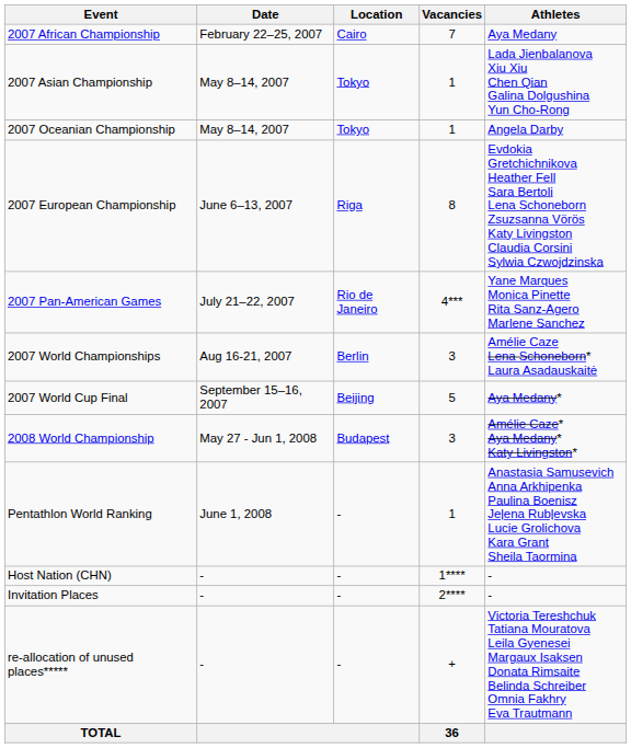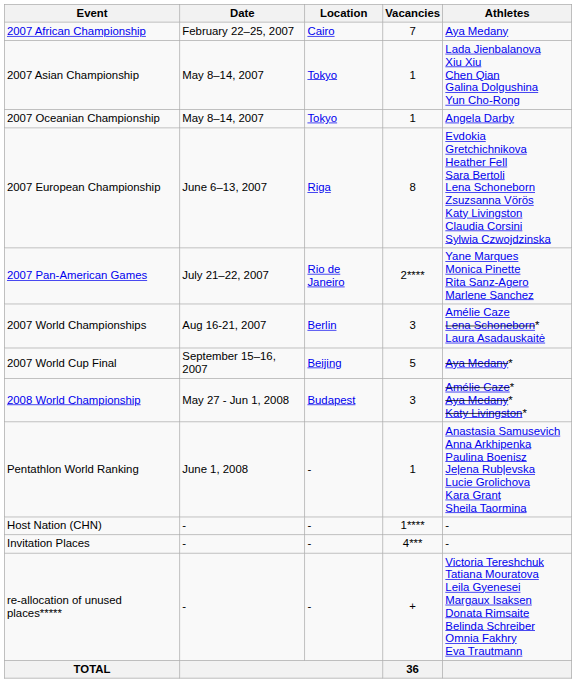 <table class=wikitable width=800>
 <tr>
 <th>Event</th>
 <th>Date</th>
 <th>Location</th>
 <th>Vacancies</th>
 <th>Athletes</th>
 </tr>
 <tr>
 <td><a href='#'>2007 African Championship</a></td>
 <td>February 22–25, 2007</td>
 <td> <a href='#'>Cairo</a></td>
 <td align="center">7</td>
 <td> <a href='#'>Aya Medany</a></td>
 </tr>
 <tr>
 <td>2007 Asian Championship</td>
 <td>May 8–14, 2007</td>
 <td> <a href='#'>Tokyo</a></td>
 <td align="center">1</td>
 <td> <a href='#'>Lada Jienbalanova</a><br> <a href='#'>Xiu Xiu</a><br> <a href='#'>Chen Qian</a><br> <a href='#'>Galina Dolgushina</a><br> <a href='#'>Yun Cho-Rong</a></td>
 </tr>
 <tr>
 <td>2007 Oceanian Championship</td>
 <td>May 8–14, 2007</td>
 <td> <a href='#'>Tokyo</a></td>
 <td align="center">1</td>
 <td> <a href='#'>Angela Darby</a></td>
 </tr>
 <tr>
 <td>2007 European Championship</td>
 <td>June 6–13, 2007</td>
 <td> <a href='#'>Riga</a></td>
 <td align="center">8</td>
 <td> <a href='#'>Evdokia Gretchichnikova</a><br> <a href='#'>Heather Fell</a><br> <a href='#'>Sara Bertoli</a><br> <a href='#'>Lena Schoneborn</a><br> <a href='#'>Zsuzsanna Vörös</a><br> <a href='#'>Katy Livingston</a><br> <a href='#'>Claudia Corsini</a><br> <a href='#'>Sylwia Czwojdzinska</a></td>
 </tr>
 <tr>
 <td><a href='#'>2007 Pan-American Games</a></td>
 <td>July 21–22, 2007</td>
 <td> <a href='#'>Rio de Janeiro</a></td>
-<td align="center">4***</td>
+<td align="center">2****</td>
 <td> <a href='#'>Yane Marques</a><br> <a href='#'>Monica Pinette</a><br> <a href='#'>Rita Sanz-Agero</a><br> <a href='#'>Marlene Sanchez</a></td>
 </tr>
 <tr>
 <td>2007 World Championships</td>
 <td>Aug 16-21, 2007</td>
 <td> <a href='#'>Berlin</a></td>
 <td align="center">3</td>
 <td> <a href='#'>Amélie Caze</a><br><s> <a href='#'>Lena Schoneborn</a></s>*<br> <a href='#'>Laura Asadauskaitė</a></td>
 </tr>
 <tr>
 <td>2007 World Cup Final</td>
 <td>September 15–16, 2007</td>
 <td> <a href='#'>Beijing</a></td>
 <td align="center">5</td>
 <td><s> <a href='#'>Aya Medany</a></s>*</td>
 </tr>
 <tr>
 <td><a href='#'>2008 World Championship</a></td>
 <td>May 27 - Jun 1, 2008</td>
 <td> <a href='#'>Budapest</a></td>
 <td align="center">3</td>
 <td><s> <a href='#'>Amélie Caze</a></s>*<br><s> <a href='#'>Aya Medany</a></s>*<br><s> <a href='#'>Katy Livingston</a></s>*</td>
 </tr>
 <tr>
 <td>Pentathlon World Ranking</td>
 <td>June 1, 2008</td>
 <td>-</td>
 <td align="center">1</td>
 <td> <a href='#'>Anastasia Samusevich</a><br> <a href='#'>Anna Arkhipenka</a><br> <a href='#'>Paulina Boenisz</a><br> <a href='#'>Jeļena Rubļevska</a><br> <a href='#'>Lucie Grolichova</a><br> <a href='#'>Kara Grant</a><br> <a href='#'>Sheila Taormina</a></td>
 </tr>
 <tr>
 <td>Host Nation (CHN)</td>
 <td>-</td>
 <td>-</td>
 <td align="center">1****</td>
 <td>-</td>
 </tr>
 <tr>
 <td>Invitation Places</td>
 <td>-</td>
 <td>-</td>
-<td align="center">2****</td>
+<td align="center">4***</td>
 <td>-</td>
 </tr>
 <tr>
 <td>re-allocation of unused places*****</td>
 <td>-</td>
 <td>-</td>
 <td align="center">+</td>
 <td> <a href='#'>Victoria Tereshchuk</a><br> <a href='#'>Tatiana Mouratova</a><br> <a href='#'>Leila Gyenesei</a><br> <a href='#'>Margaux Isaksen</a><br> <a href='#'>Donata Rimsaite</a><br> <a href='#'>Belinda Schreiber</a><br> <a href='#'>Omnia Fakhry</a><br> <a href='#'>Eva Trautmann</a></td>
 </tr>
 <tr>
 <th>TOTAL</th>
 <th colspan="2"></th>
 <th>36</th>
 <th></th>
 </tr>
 </table>
